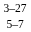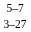 <table style="text-align:center">
 <tr>
 <th width=200></th>
 <th width=100></th>
 <th width=200></th>
 </tr>
 <tr>
 <td align=right></td>
-<td>3–27</td>
+<td>5–7</td>
 <td align=left><strong></strong></td>
 </tr>
 <tr>
 <td align=right></td>
-<td>5–7</td>
+<td>3–27</td>
 <td align=left><strong></strong></td>
 </tr>
 </table>
